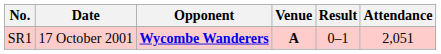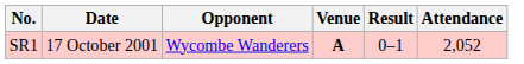 <table class="wikitable sortable" style="text-align:center;">
 <tr>
 <th>No.</th>
 <th>Date</th>
 <th>Opponent</th>
 <th>Venue</th>
 <th>Result</th>
 <th>Attendance</th>
 </tr>
 <tr style="background:#fcc;">
 <td>SR1</td>
 <td>17 October 2001</td>
-<td><strong><a href='#'>Wycombe Wanderers</a></strong></td>
+<td><a href='#'>Wycombe Wanderers</a></td>
 <td><strong>A</strong></td>
 <td>0–1</td>
-<td>2,051</td>
+<td>2,052</td>
 </tr>
 </table>
